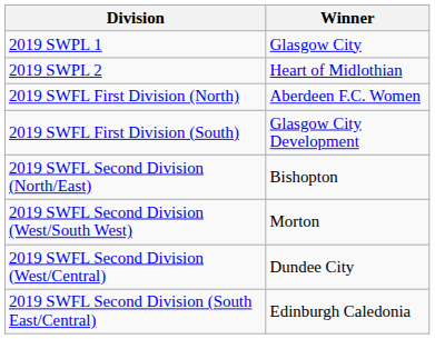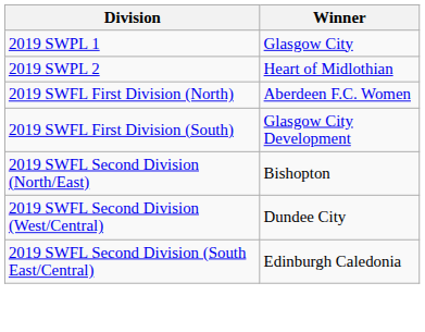 <table class="wikitable">
 <tr>
 <th width=245>Division</th>
 <th width=150>Winner</th>
 </tr>
 <tr>
 <td><a href='#'>2019 SWPL 1</a></td>
 <td><a href='#'>Glasgow City</a></td>
 </tr>
 <tr>
 <td><a href='#'>2019 SWPL 2</a></td>
 <td><a href='#'>Heart of Midlothian</a></td>
 </tr>
 <tr>
 <td><a href='#'>2019 SWFL First Division (North)</a></td>
 <td><a href='#'>Aberdeen F.C. Women</a></td>
 </tr>
 <tr>
 <td><a href='#'>2019 SWFL First Division (South)</a></td>
 <td><a href='#'>Glasgow City Development</a></td>
 </tr>
 <tr>
 <td><a href='#'>2019 SWFL Second Division (North/East)</a></td>
 <td>Bishopton</td>
 </tr>
 <tr>
-<td><a href='#'>2019 SWFL Second Division (West/South West)</a></td>
-<td>Morton</td>
-</tr>
-<tr>
 <td><a href='#'>2019 SWFL Second Division (West/Central)</a></td>
 <td>Dundee City</td>
 </tr>
 <tr>
 <td><a href='#'>2019 SWFL Second Division (South East/Central)</a></td>
 <td>Edinburgh Caledonia</td>
 </tr>
 </table>
